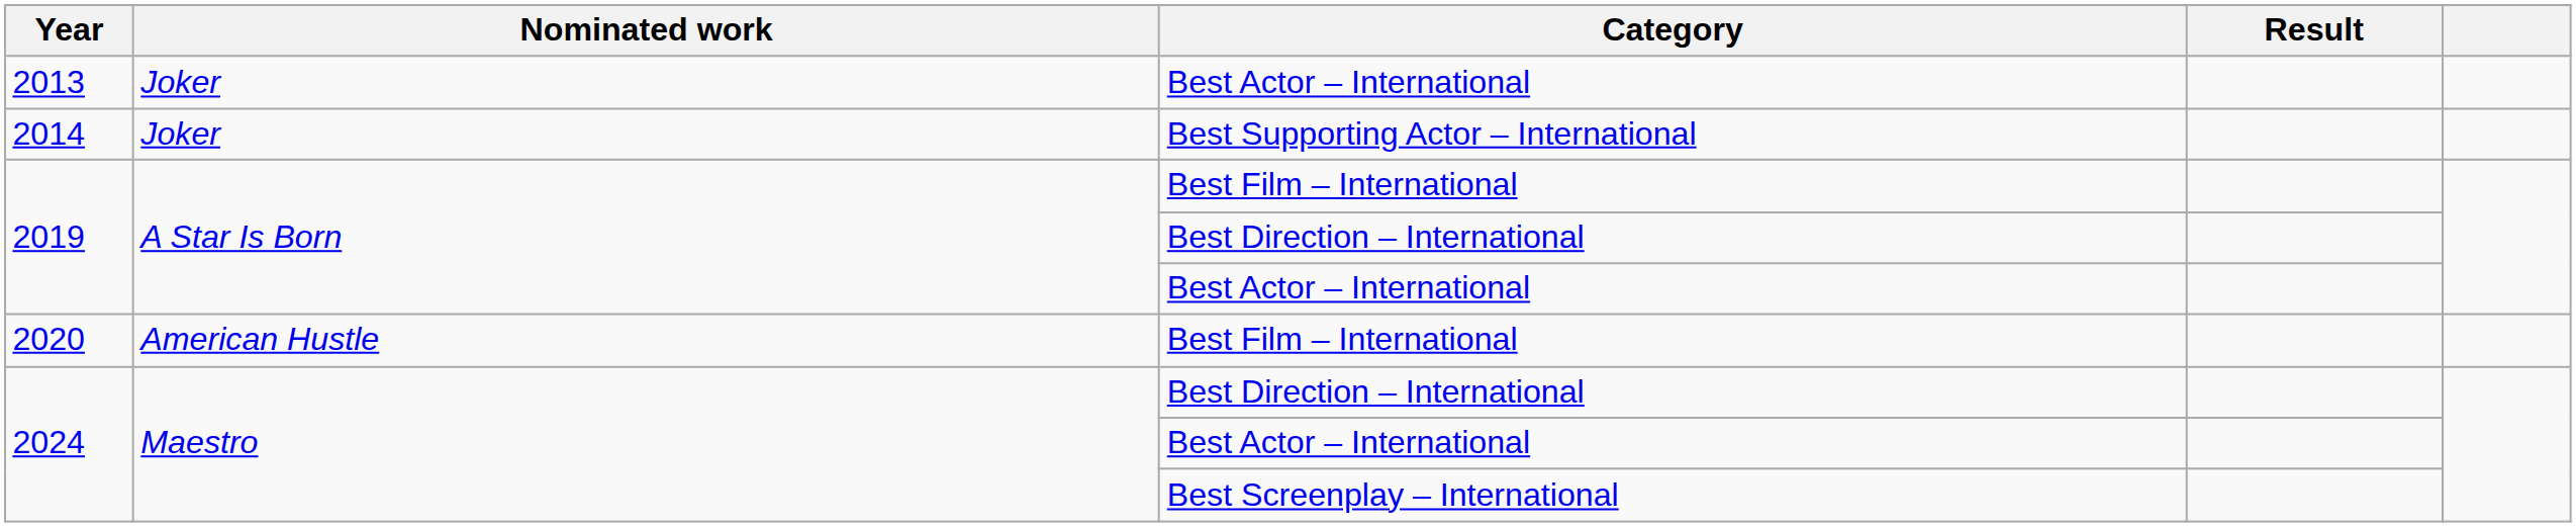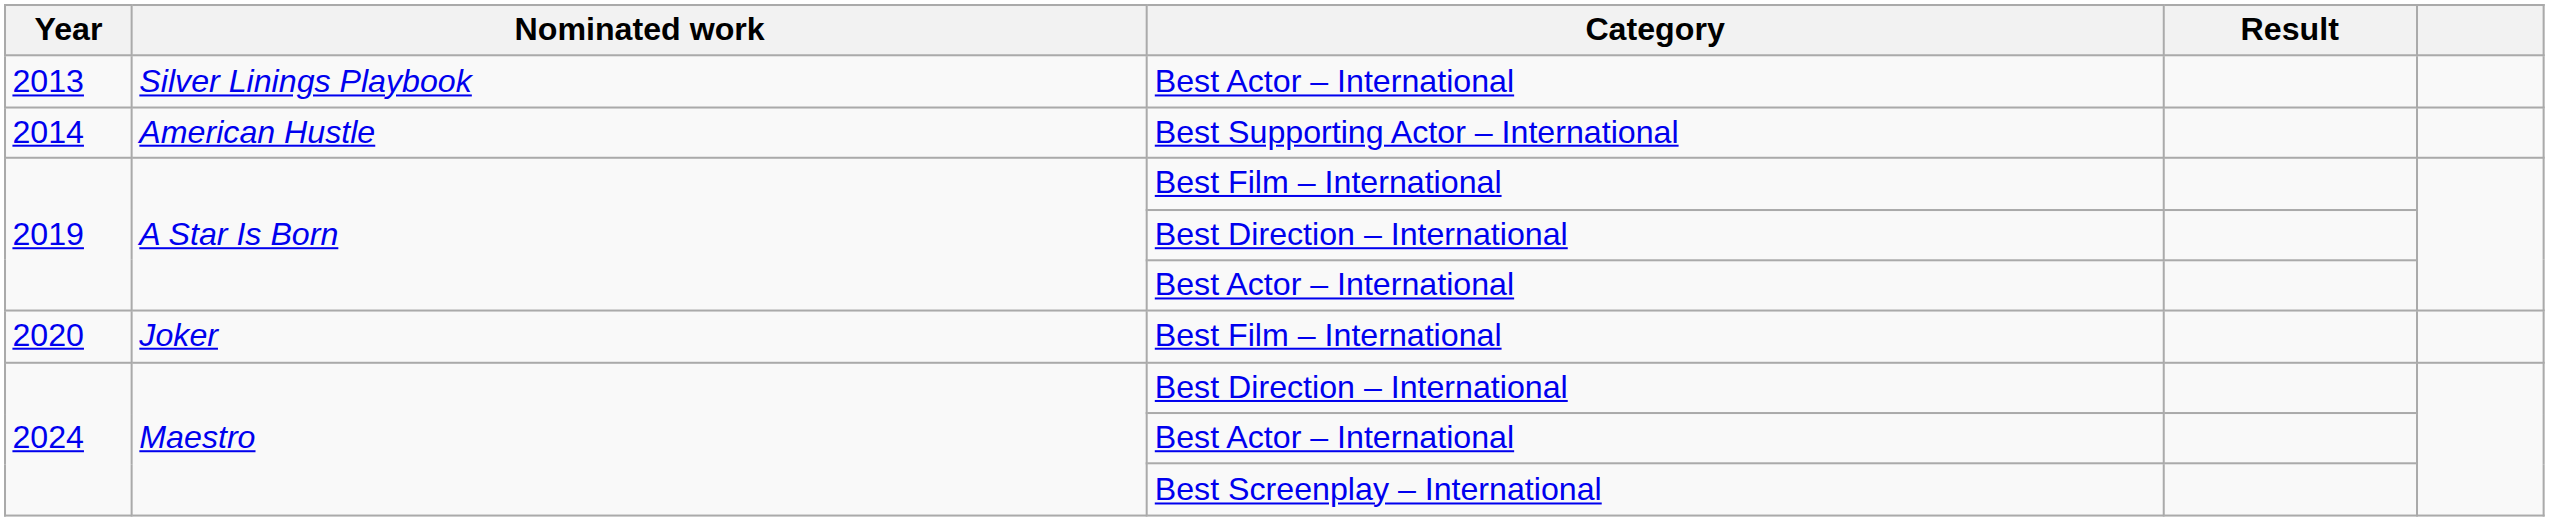 <table class="wikitable" style="width:100%;">
 <tr>
 <th width=5%>Year</th>
 <th style="width:40%;">Nominated work</th>
 <th style="width:40%;">Category</th>
 <th style="width:10%;">Result</th>
 <th width=5%></th>
 </tr>
 <tr>
 <td><a href='#'>2013</a></td>
-<td><em><a href='#'>Joker</a></em></td>
+<td><em><a href='#'>Silver Linings Playbook</a></em></td>
 <td><a href='#'>Best Actor – International</a></td>
 <td></td>
 <td style="text-align:center;"></td>
 </tr>
 <tr>
 <td><a href='#'>2014</a></td>
-<td><em><a href='#'>Joker</a></em></td>
+<td><em><a href='#'>American Hustle</a></em></td>
 <td><a href='#'>Best Supporting Actor – International</a></td>
 <td></td>
 <td style="text-align:center;"></td>
 </tr>
 <tr>
 <td rowspan="3"><a href='#'>2019</a></td>
 <td rowspan="3"><em><a href='#'>A Star Is Born</a></em></td>
 <td><a href='#'>Best Film – International</a></td>
 <td></td>
 <td style="text-align:center;" rowspan="3"></td>
 </tr>
 <tr>
 <td><a href='#'>Best Direction – International</a></td>
 <td></td>
 </tr>
 <tr>
 <td><a href='#'>Best Actor – International</a></td>
 <td></td>
 </tr>
 <tr>
 <td><a href='#'>2020</a></td>
-<td><em><a href='#'>American Hustle</a></em></td>
+<td><em><a href='#'>Joker</a></em></td>
 <td><a href='#'>Best Film – International</a></td>
 <td></td>
 <td style="text-align:center;"></td>
 </tr>
 <tr>
 <td rowspan="3"><a href='#'>2024</a></td>
 <td rowspan="3"><em><a href='#'>Maestro</a></em></td>
 <td><a href='#'>Best Direction – International</a></td>
 <td></td>
 <td style="text-align:center;" rowspan="3"></td>
 </tr>
 <tr>
 <td><a href='#'>Best Actor – International</a></td>
 <td></td>
 </tr>
 <tr>
 <td><a href='#'>Best Screenplay – International</a></td>
 <td></td>
 </tr>
 </table>
